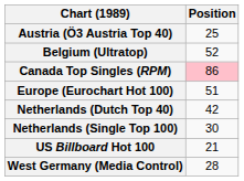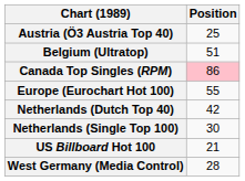 <table class="wikitable sortable plainrowheaders" style="text-align:center">
 <tr>
 <th>Chart (1989)</th>
 <th>Position</th>
 </tr>
 <tr>
 <th scope="row">Austria (Ö3 Austria Top 40)</th>
 <td>25</td>
 </tr>
 <tr>
 <th scope="row">Belgium (Ultratop)</th>
-<td>52</td>
+<td>51</td>
 </tr>
 <tr>
 <th scope="row">Canada Top Singles (<em>RPM</em>)</th>
 <td style="background: pink;">86</td>
 </tr>
 <tr>
 <th scope="row">Europe (Eurochart Hot 100)</th>
-<td>51</td>
+<td>55</td>
 </tr>
 <tr>
 <th scope="row">Netherlands (Dutch Top 40)</th>
 <td>42</td>
 </tr>
 <tr>
 <th scope="row">Netherlands (Single Top 100)</th>
 <td>30</td>
 </tr>
 <tr>
 <th scope="row">US <em>Billboard</em> Hot 100</th>
 <td>21</td>
 </tr>
 <tr>
 <th scope="row">West Germany (Media Control)</th>
 <td>28</td>
 </tr>
 </table>
